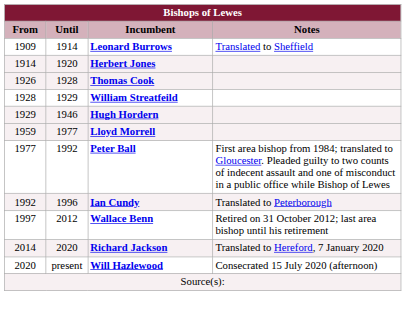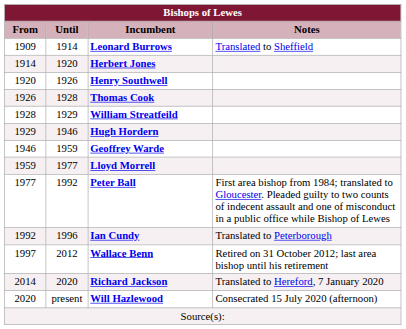 <table class="wikitable" style="width:95%;" border="1" cellpadding="2">
 <tr>
 <th colspan="4" style="background-color: #7F1734; color: white;">Bishops of Lewes</th>
 </tr>
 <tr valign=top>
 <th style="background-color:#D4B1BB" width="10%">From</th>
 <th style="background-color:#D4B1BB" width="10%">Until</th>
 <th style="background-color:#D4B1BB" width="30%">Incumbent</th>
 <th style="background-color:#D4B1BB" width="45%">Notes</th>
 </tr>
 <tr valign=top bgcolor="white">
 <td align="center">1909</td>
 <td align="center">1914</td>
 <td><strong><a href='#'>Leonard Burrows</a></strong></td>
 <td><a href='#'>Translated</a> to <a href='#'>Sheffield</a></td>
 </tr>
 <tr valign=top bgcolor="#F7F0F2">
 <td align="center">1914</td>
 <td align="center">1920</td>
 <td><strong><a href='#'>Herbert Jones</a></strong></td>
 <td></td>
 </tr>
+<tr valign=top bgcolor="white">
+<td align="center">1920</td>
+<td align="center">1926</td>
+<td><strong><a href='#'>Henry Southwell</a></strong></td>
+<td></td>
+</tr>
 <tr valign=top bgcolor="#F7F0F2">
 <td align="center">1926</td>
 <td align="center">1928</td>
 <td><strong><a href='#'>Thomas Cook</a></strong></td>
 <td></td>
 </tr>
 <tr valign=top bgcolor="white">
 <td align="center">1928</td>
 <td align="center">1929</td>
 <td><strong><a href='#'>William Streatfeild</a></strong> </td>
 <td></td>
 </tr>
 <tr valign=top bgcolor="#F7F0F2">
 <td align="center">1929</td>
 <td align="center">1946</td>
 <td><strong><a href='#'>Hugh Hordern</a></strong></td>
+<td></td>
+</tr>
+<tr valign=top bgcolor="white">
+<td align="center">1946</td>
+<td align="center">1959</td>
+<td><strong><a href='#'>Geoffrey Warde</a></strong></td>
 <td></td>
 </tr>
 <tr valign=top bgcolor="#F7F0F2">
 <td align="center">1959</td>
 <td align="center">1977</td>
 <td><strong><a href='#'>Lloyd Morrell</a></strong></td>
 <td></td>
 </tr>
 <tr valign=top bgcolor="white">
 <td align="center">1977</td>
 <td align="center">1992</td>
 <td><strong><a href='#'>Peter Ball</a></strong></td>
 <td>First area bishop from 1984; translated to <a href='#'>Gloucester</a>. Pleaded guilty to two counts of indecent assault and one of misconduct in a public office while Bishop of Lewes</td>
 </tr>
 <tr valign=top bgcolor="#F7F0F2">
 <td align="center">1992</td>
 <td align="center">1996</td>
 <td><strong><a href='#'>Ian Cundy</a></strong></td>
 <td>Translated to <a href='#'>Peterborough</a></td>
 </tr>
 <tr valign=top bgcolor="white">
 <td align="center">1997</td>
 <td align="center">2012</td>
 <td><strong><a href='#'>Wallace Benn</a></strong></td>
 <td>Retired on 31 October 2012; last area bishop until his retirement</td>
 </tr>
 <tr valign=top bgcolor="#F7F0F2">
 <td align="center">2014</td>
 <td align="center">2020</td>
 <td><strong><a href='#'>Richard Jackson</a></strong></td>
 <td>Translated to <a href='#'>Hereford</a>, 7 January 2020</td>
 </tr>
 <tr valign=top bgcolor="white">
 <td align="center">2020</td>
 <td align="center">present</td>
 <td><strong><a href='#'>Will Hazlewood</a></strong></td>
 <td>Consecrated 15 July 2020 (afternoon)</td>
 </tr>
 <tr valign=top bgcolor="#F7F0F2">
 <td align="center" colspan="4">Source(s):</td>
 </tr>
 </table>
